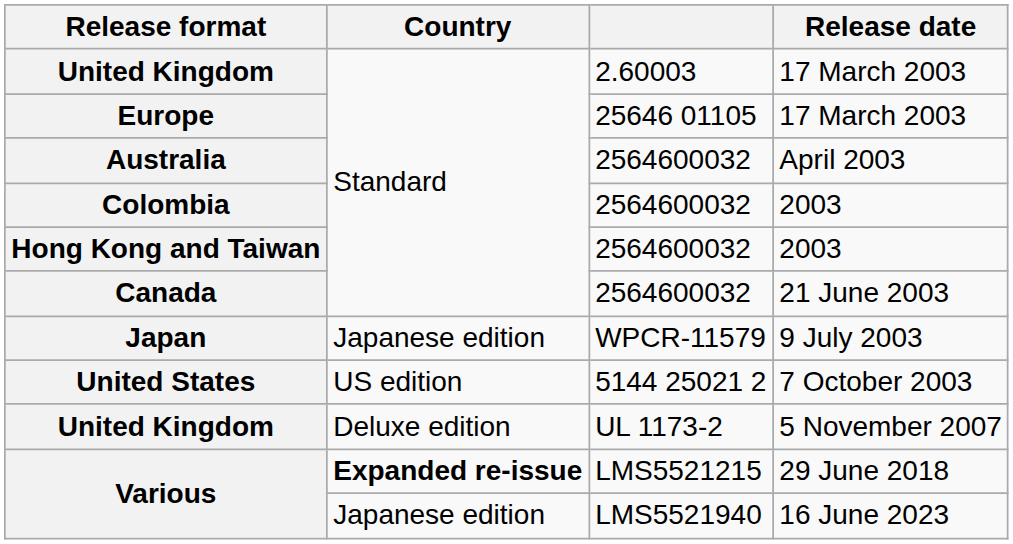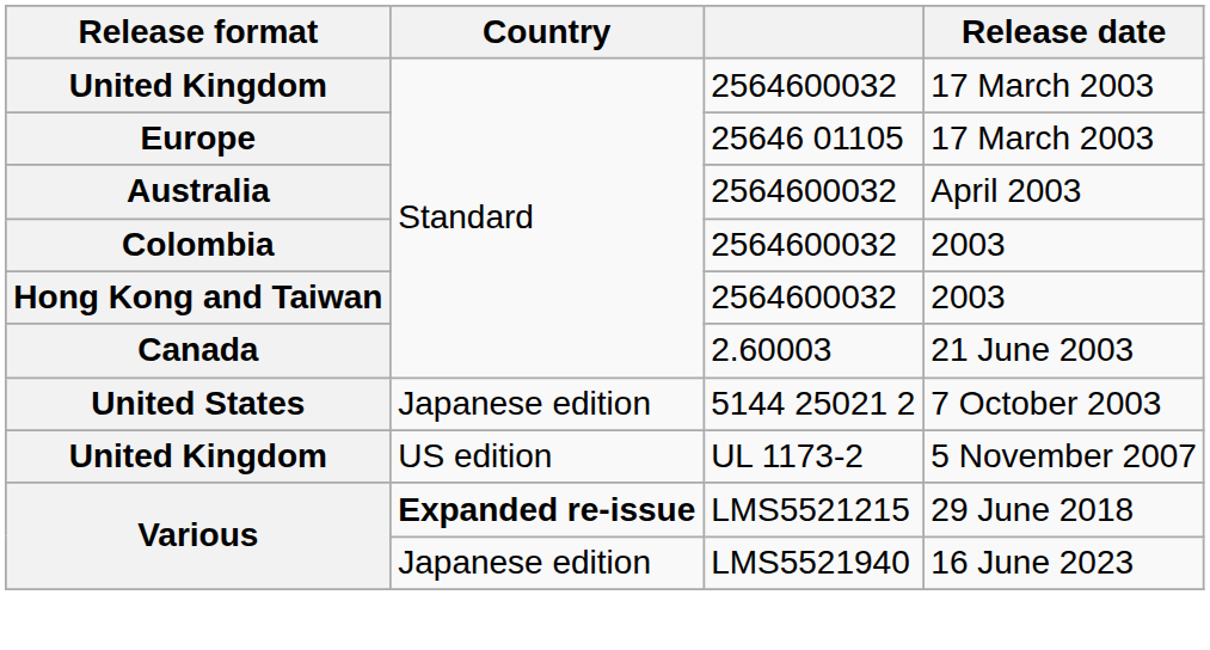 <table class="wikitable plainrowheaders">
 <tr>
 <th scope="col">Release format</th>
 <th scope="col">Country</th>
 <th scope="col"></th>
 <th scope="col">Release date</th>
 </tr>
 <tr>
 <th scope="row">United Kingdom</th>
 <td rowspan="6">Standard</td>
-<td>2.60003</td>
+<td>2564600032</td>
 <td>17 March 2003</td>
 </tr>
 <tr>
 <th scope="row">Europe</th>
 <td>25646 01105</td>
 <td>17 March 2003</td>
 </tr>
 <tr>
 <th scope="row">Australia</th>
 <td>2564600032</td>
 <td>April 2003</td>
 </tr>
 <tr>
 <th scope="row">Colombia</th>
 <td>2564600032</td>
 <td>2003</td>
 </tr>
 <tr>
 <th scope="row">Hong Kong and Taiwan</th>
 <td>2564600032</td>
 <td>2003</td>
 </tr>
 <tr>
 <th scope="row">Canada</th>
-<td>2564600032</td>
+<td>2.60003</td>
 <td>21 June 2003</td>
 </tr>
 <tr>
-<th scope="row">Japan</th>
+<th scope="row">United States</th>
 <td>Japanese edition</td>
-<td>WPCR-11579</td>
-<td>9 July 2003</td>
-</tr>
-<tr>
-<th scope="row">United States</th>
-<td>US edition</td>
 <td>5144 25021 2</td>
 <td>7 October 2003</td>
 </tr>
 <tr>
 <th scope="row">United Kingdom</th>
-<td>Deluxe edition</td>
+<td>US edition</td>
 <td>UL 1173-2</td>
 <td>5 November 2007</td>
 </tr>
 <tr>
 <th scope="row" rowspan="2">Various</th>
 <td><strong>Expanded re-issue</strong></td>
 <td>LMS5521215</td>
 <td>29 June 2018</td>
 </tr>
 <tr>
 <td>Japanese edition</td>
 <td>LMS5521940</td>
 <td>16 June 2023</td>
 </tr>
 </table>
